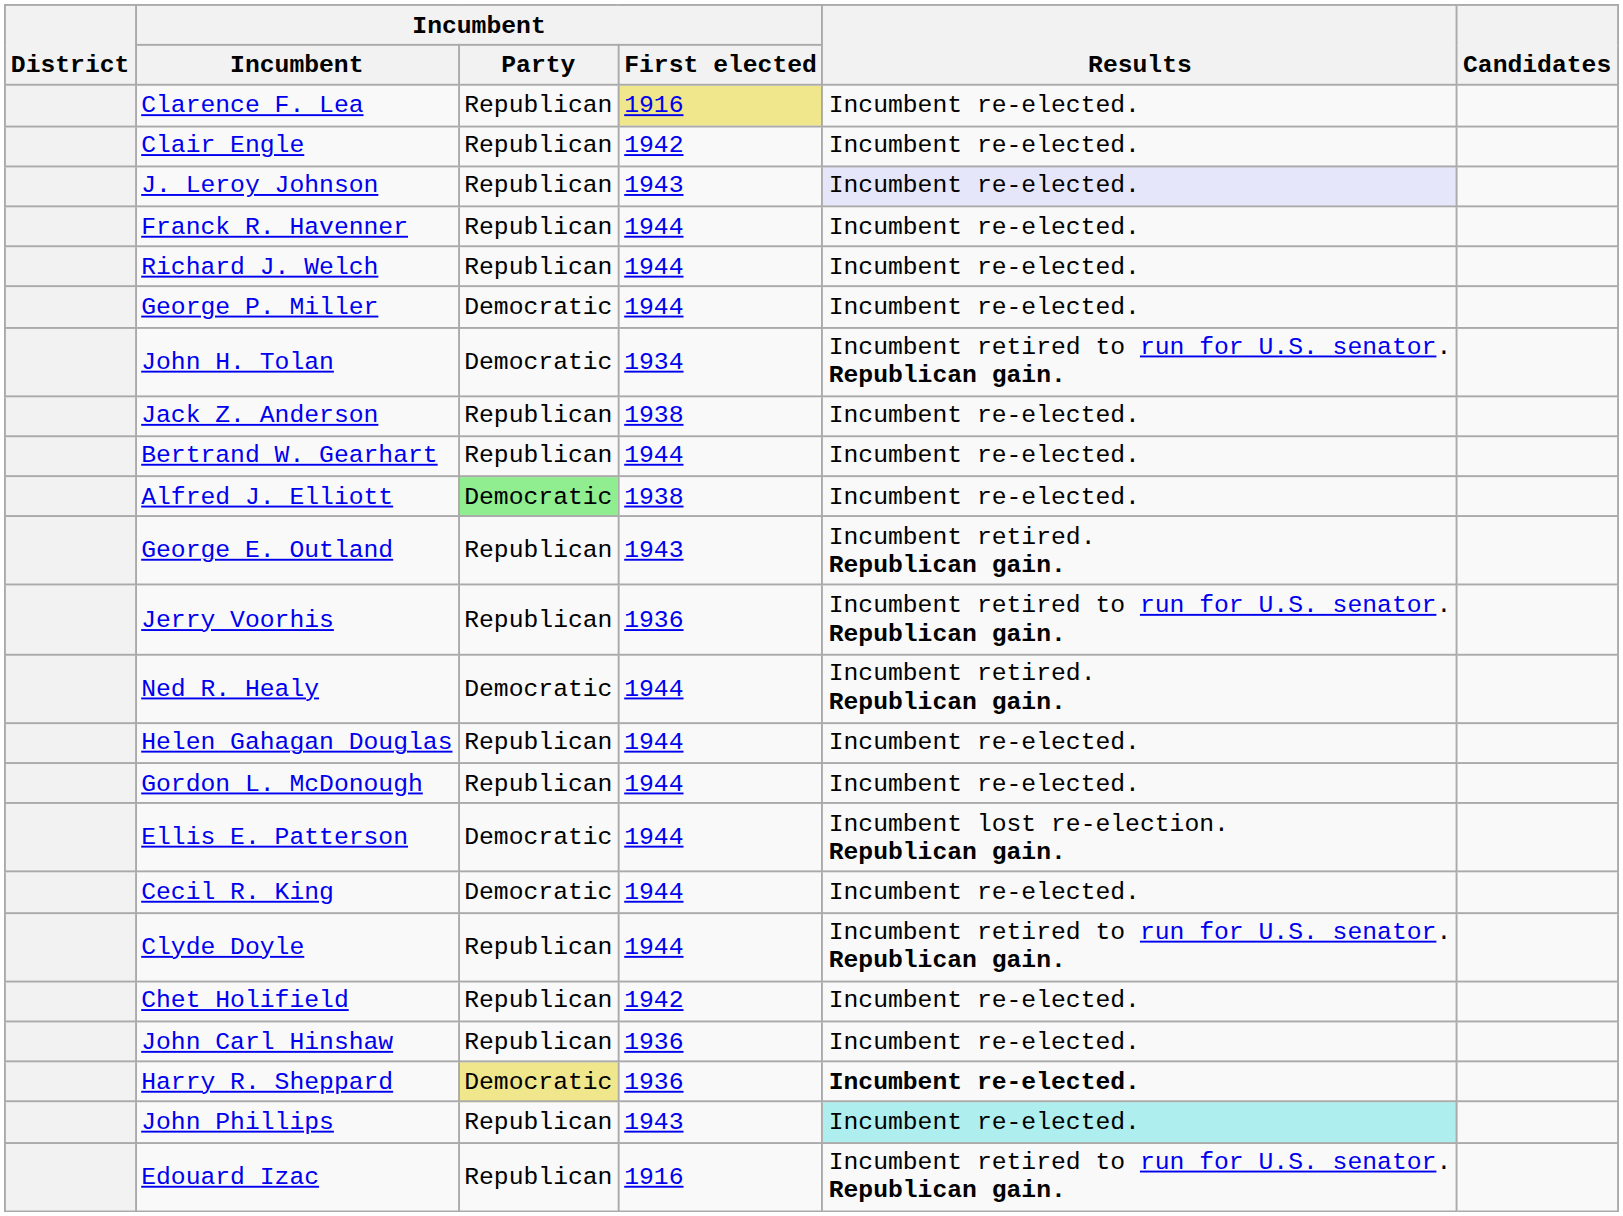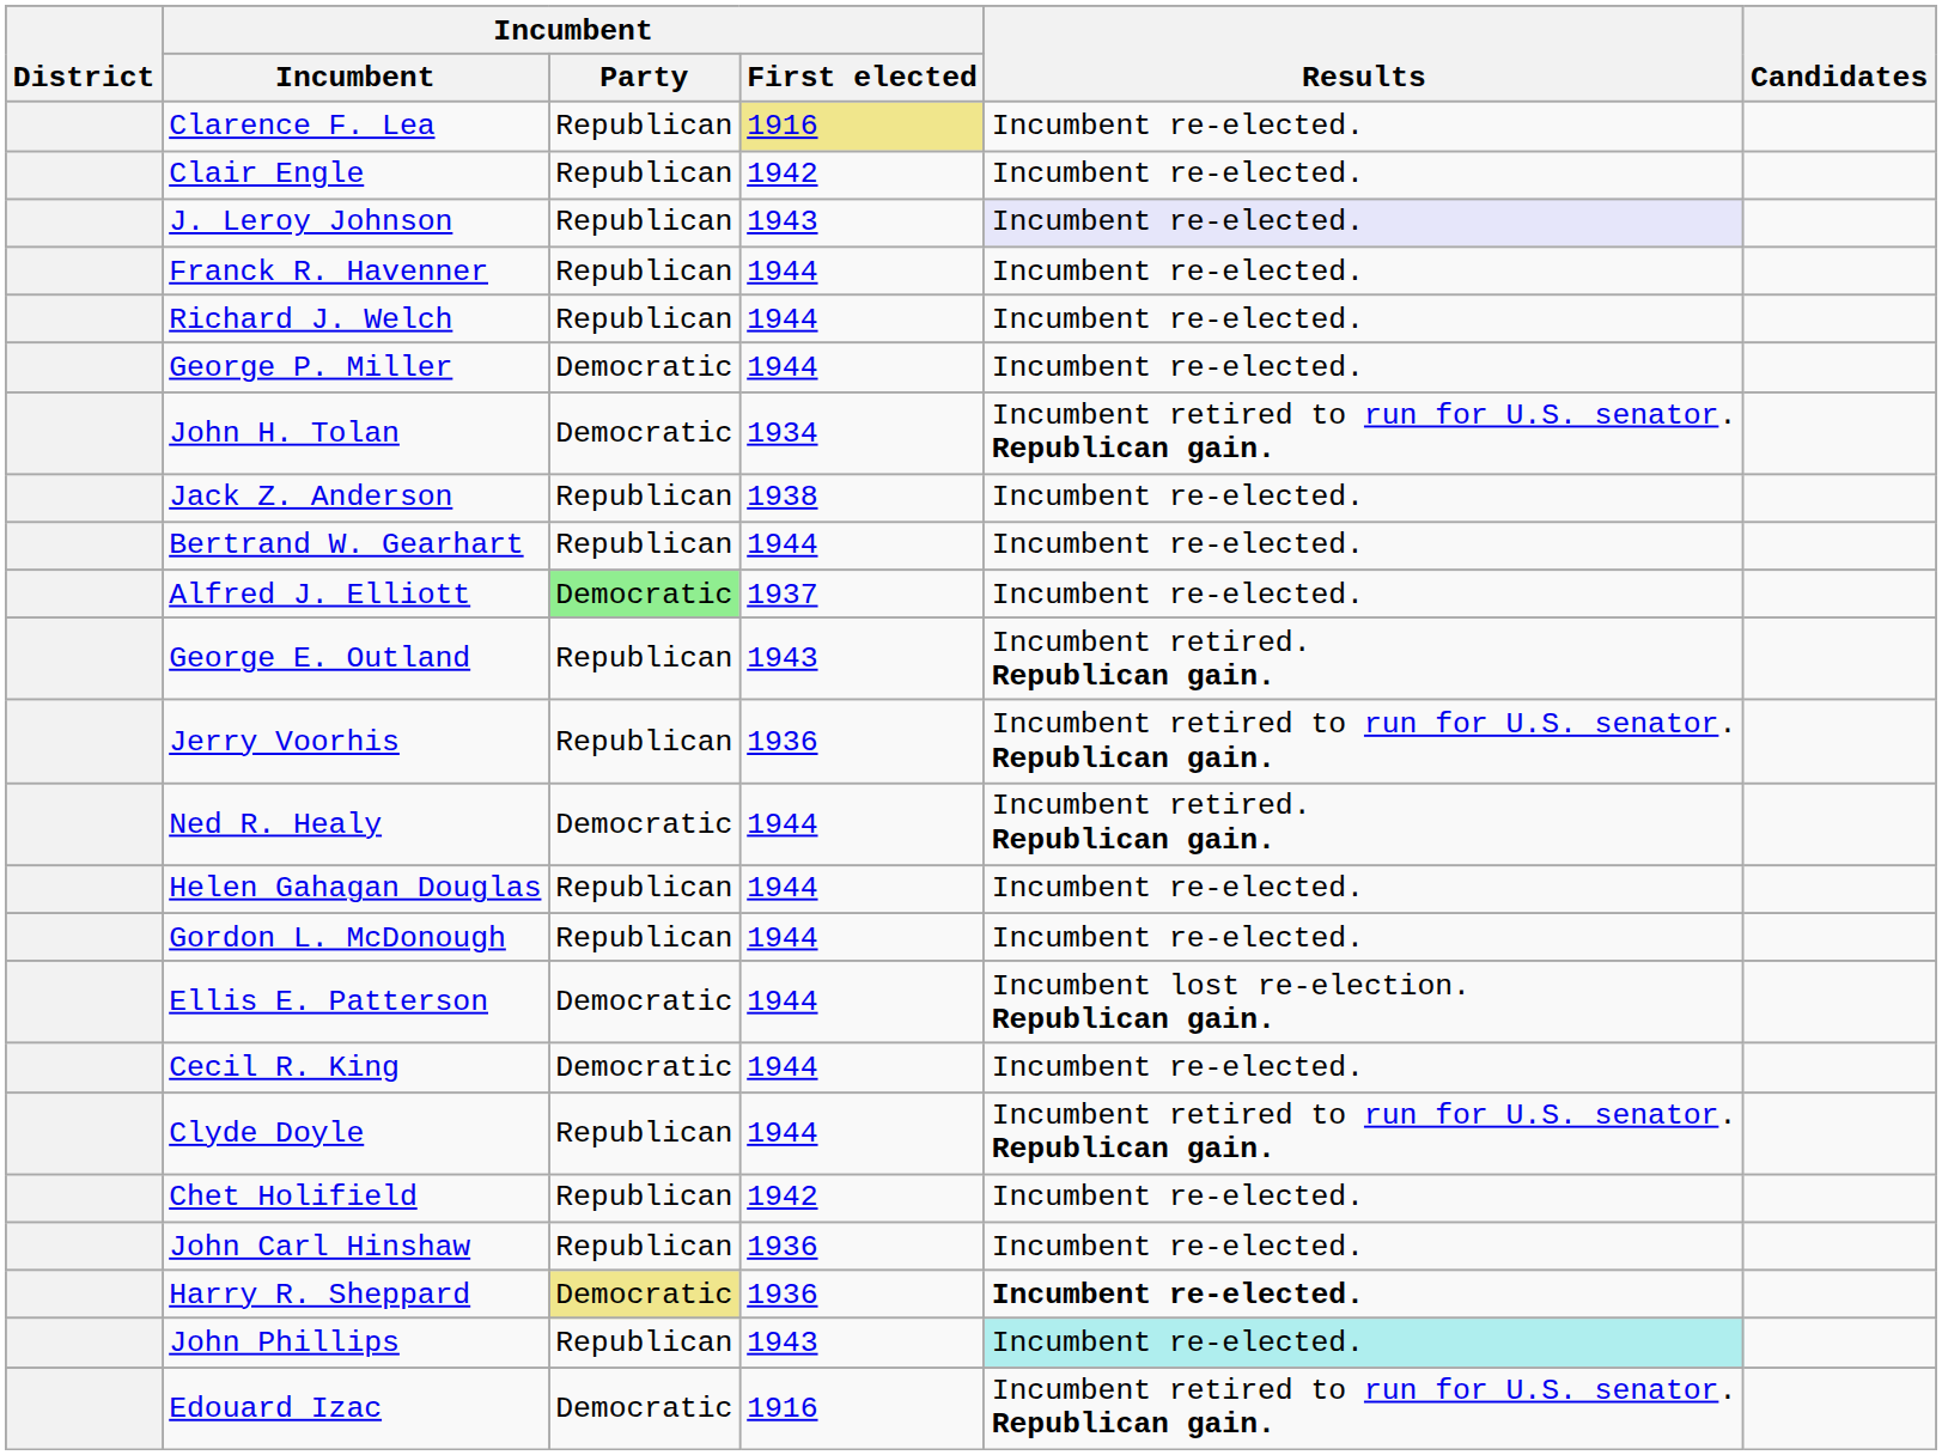 <table class=wikitable>
 <tr valign=bottom>
 <th rowspan=2>District</th>
 <th colspan=3>Incumbent</th>
 <th rowspan=2>Results</th>
 <th rowspan=2>Candidates</th>
 </tr>
 <tr>
 <th>Incumbent</th>
 <th>Party</th>
 <th>First elected</th>
 </tr>
 <tr>
 <th></th>
 <td><a href='#'>Clarence F. Lea</a></td>
 <td>Republican</td>
 <td style="background: khaki;"><a href='#'>1916</a></td>
 <td>Incumbent re-elected.</td>
 <td nowrap></td>
 </tr>
 <tr>
 <th></th>
 <td><a href='#'>Clair Engle</a></td>
 <td>Republican</td>
 <td><a href='#'>1942 </a></td>
 <td>Incumbent re-elected.</td>
 <td nowrap></td>
 </tr>
 <tr>
 <th></th>
 <td><a href='#'>J. Leroy Johnson</a></td>
 <td>Republican</td>
 <td><a href='#'>1943</a></td>
 <td style="background: lavender;">Incumbent re-elected.</td>
 <td nowrap></td>
 </tr>
 <tr>
 <th></th>
 <td><a href='#'>Franck R. Havenner</a></td>
 <td>Republican</td>
 <td><a href='#'>1944</a></td>
 <td>Incumbent re-elected.</td>
 <td nowrap></td>
 </tr>
 <tr>
 <th></th>
 <td><a href='#'>Richard J. Welch</a></td>
 <td>Republican</td>
 <td><a href='#'>1944</a></td>
 <td>Incumbent re-elected.</td>
 <td nowrap></td>
 </tr>
 <tr>
 <th></th>
 <td><a href='#'>George P. Miller</a></td>
 <td>Democratic</td>
 <td><a href='#'>1944</a></td>
 <td>Incumbent re-elected.</td>
 <td nowrap></td>
 </tr>
 <tr>
 <th></th>
 <td><a href='#'>John H. Tolan</a></td>
 <td>Democratic</td>
 <td><a href='#'>1934</a></td>
 <td>Incumbent retired to <a href='#'>run for U.S. senator</a>.<br><strong>Republican gain.</strong></td>
 <td nowrap></td>
 </tr>
 <tr>
 <th></th>
 <td><a href='#'>Jack Z. Anderson</a></td>
 <td>Republican</td>
 <td><a href='#'>1938</a></td>
 <td>Incumbent re-elected.</td>
 <td nowrap></td>
 </tr>
 <tr>
 <th></th>
 <td><a href='#'>Bertrand W. Gearhart</a></td>
 <td>Republican</td>
 <td><a href='#'>1944</a></td>
 <td>Incumbent re-elected.</td>
 <td nowrap></td>
 </tr>
 <tr>
 <th></th>
 <td><a href='#'>Alfred J. Elliott</a></td>
 <td style="background: lightgreen;">Democratic</td>
-<td><a href='#'>1938 </a></td>
+<td><a href='#'>1937 </a></td>
 <td>Incumbent re-elected.</td>
 <td nowrap></td>
 </tr>
 <tr>
 <th></th>
 <td><a href='#'>George E. Outland</a></td>
 <td>Republican</td>
 <td><a href='#'>1943</a></td>
 <td>Incumbent retired.<br><strong>Republican gain.</strong></td>
 <td nowrap></td>
 </tr>
 <tr>
 <th></th>
 <td><a href='#'>Jerry Voorhis</a></td>
 <td>Republican</td>
 <td><a href='#'>1936</a></td>
 <td>Incumbent retired to <a href='#'>run for U.S. senator</a>.<br><strong>Republican gain.</strong></td>
 <td nowrap></td>
 </tr>
 <tr>
 <th></th>
 <td><a href='#'>Ned R. Healy</a></td>
 <td>Democratic</td>
 <td><a href='#'>1944</a></td>
 <td>Incumbent retired.<br><strong>Republican gain.</strong></td>
 <td nowrap></td>
 </tr>
 <tr>
 <th></th>
 <td><a href='#'>Helen Gahagan Douglas</a></td>
 <td>Republican</td>
 <td><a href='#'>1944</a></td>
 <td>Incumbent re-elected.</td>
 <td nowrap></td>
 </tr>
 <tr>
 <th></th>
 <td><a href='#'>Gordon L. McDonough</a></td>
 <td>Republican</td>
 <td><a href='#'>1944</a></td>
 <td>Incumbent re-elected.</td>
 <td nowrap></td>
 </tr>
 <tr>
 <th></th>
 <td><a href='#'>Ellis E. Patterson</a></td>
 <td>Democratic</td>
 <td><a href='#'>1944</a></td>
 <td>Incumbent lost re-election.<br><strong>Republican gain.</strong></td>
 <td nowrap></td>
 </tr>
 <tr>
 <th></th>
 <td><a href='#'>Cecil R. King</a></td>
 <td>Democratic</td>
 <td><a href='#'>1944</a></td>
 <td>Incumbent re-elected.</td>
 <td nowrap></td>
 </tr>
 <tr>
 <th></th>
 <td><a href='#'>Clyde Doyle</a></td>
 <td>Republican</td>
 <td><a href='#'>1944</a></td>
 <td>Incumbent retired to <a href='#'>run for U.S. senator</a>.<br><strong>Republican gain.</strong></td>
 <td nowrap></td>
 </tr>
 <tr>
 <th></th>
 <td><a href='#'>Chet Holifield</a></td>
 <td>Republican</td>
 <td><a href='#'>1942</a></td>
 <td>Incumbent re-elected.</td>
 <td nowrap></td>
 </tr>
 <tr>
 <th></th>
 <td><a href='#'>John Carl Hinshaw</a></td>
 <td>Republican</td>
 <td><a href='#'>1936</a></td>
 <td>Incumbent re-elected.</td>
 <td nowrap></td>
 </tr>
 <tr>
 <th></th>
 <td><a href='#'>Harry R. Sheppard</a></td>
 <td style="background: khaki;">Democratic</td>
 <td><a href='#'>1936</a></td>
 <td><strong>Incumbent re-elected.</strong></td>
 <td nowrap></td>
 </tr>
 <tr>
 <th></th>
 <td><a href='#'>John Phillips</a></td>
 <td>Republican</td>
 <td><a href='#'>1943</a></td>
 <td style="background: paleturquoise;">Incumbent re-elected.</td>
 <td nowrap></td>
 </tr>
 <tr>
 <th></th>
 <td><a href='#'>Edouard Izac</a></td>
-<td>Republican</td>
+<td>Democratic</td>
 <td><a href='#'>1916</a></td>
 <td>Incumbent retired to <a href='#'>run for U.S. senator</a>.<br><strong>Republican gain.</strong></td>
 <td nowrap></td>
 </tr>
 </table>
